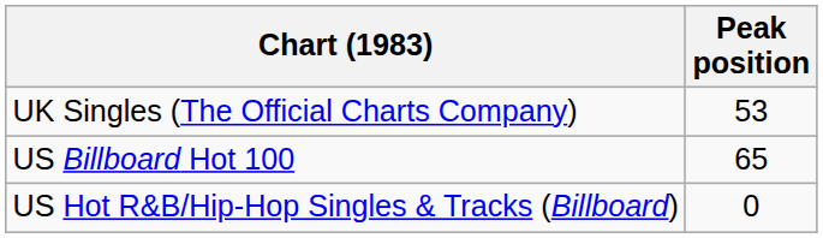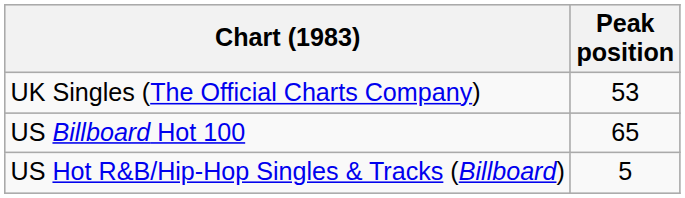 <table class=wikitable sortable>
 <tr>
 <th>Chart (1983)</th>
 <th>Peak<br>position</th>
 </tr>
 <tr>
 <td>UK Singles (<a href='#'>The Official Charts Company</a>)</td>
 <td align="center">53</td>
 </tr>
 <tr>
 <td>US <a href='#'><em>Billboard</em> Hot 100</a></td>
 <td align=center>65</td>
 </tr>
 <tr>
 <td>US <a href='#'>Hot R&B/Hip-Hop Singles & Tracks</a> (<em><a href='#'>Billboard</a></em>)</td>
-<td align=center>0</td>
+<td align=center>5</td>
 </tr>
 </table>
